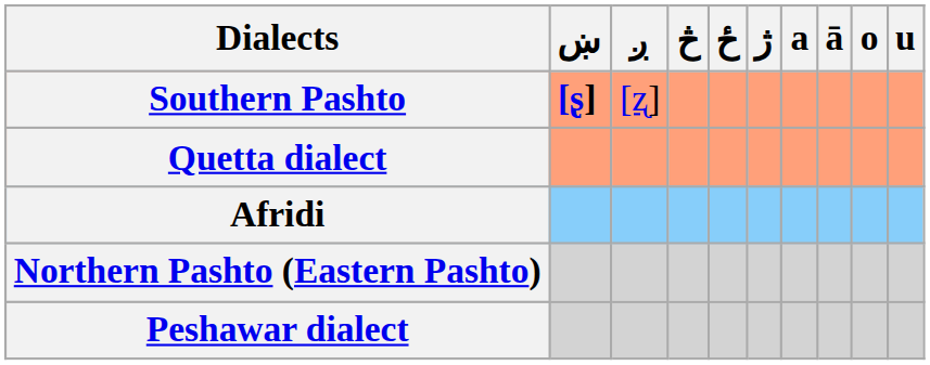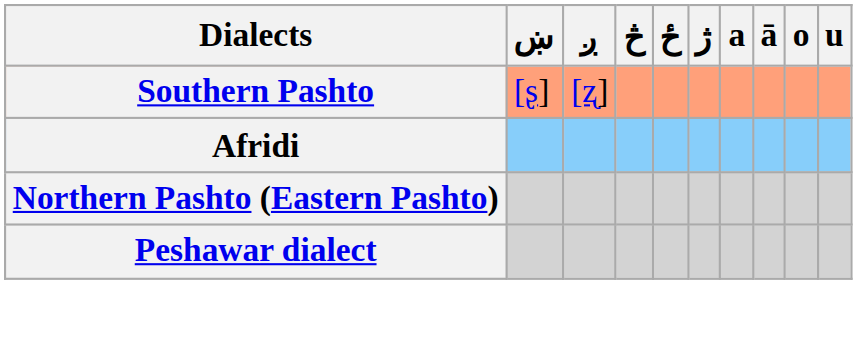 <table class="wikitable" align="center">
 <tr>
 <th style="padding:5px;">Dialects</th>
 <th align = «center»><span>ښ</span></th>
 <th align = «center»><span>ږ</span></th>
 <th align = «center»><span>څ</span></th>
 <th align = «center»><span>ځ</span></th>
 <th align = «center»><span>ژ</span></th>
 <th align = «center»><span>a</span></th>
 <th align = «center»><span>ā</span></th>
 <th align = «center»><span>o</span></th>
 <th align = «center»><span>u</span></th>
 </tr>
 <tr style="background:LightSalmon">
 <th align = «left»><a href='#'>Southern Pashto</a></th>
-<td align = «center»><strong><a href='#'>[ʂ</a>]</strong></td>
+<td align = «center»><a href='#'>[ʂ</a>]</td>
 <td align = «center»><a href='#'>[ʐ</a>]</td>
-<td align = «center»></td>
-<td align = «center»></td>
-<td align = «center»></td>
-<td align = «center»></td>
-<td align = «center»></td>
-<td align = «center»></td>
-<td align = «center»></td>
-</tr>
-<tr style="background:LightSalmon">
-<th align = «left»><a href='#'>Quetta dialect</a></th>
-<td align = «center»></td>
-<td align = «center»></td>
 <td align = «center»></td>
 <td align = «center»></td>
 <td align = «center»></td>
 <td align = «center»></td>
 <td align = «center»></td>
 <td align = «center»></td>
 <td align = «center»></td>
 </tr>
 <tr style="background:LightSkyBlue">
 <th align = «left»>Afridi</th>
 <td align = «center»></td>
 <td align = «center»></td>
 <td align = «center»></td>
 <td align = «center»></td>
 <td align = «center»></td>
 <td align = «center»></td>
 <td align = «center»></td>
 <td align = «center»></td>
 <td align = «center»></td>
 </tr>
 <tr style="background:LightGrey">
 <th align = «left»><a href='#'>Northern Pashto</a> (<a href='#'>Eastern Pashto</a>)</th>
 <td align = «center»></td>
 <td align = «center»></td>
 <td align = «center»></td>
 <td align = «center»></td>
 <td align = «center»></td>
 <td align = «center»></td>
 <td align = «center»></td>
 <td align = «center»></td>
 <td align = «center»></td>
 </tr>
 <tr style="background:LightGrey">
 <th align = «left»><a href='#'>Peshawar dialect</a></th>
 <td align = «center»></td>
 <td align = «center»></td>
 <td align = «center»></td>
 <td align = «center»></td>
 <td align = «center»></td>
 <td align = «center»></td>
 <td align = «center»></td>
 <td align = «center»></td>
 <td align = «center»></td>
 </tr>
 </table>
